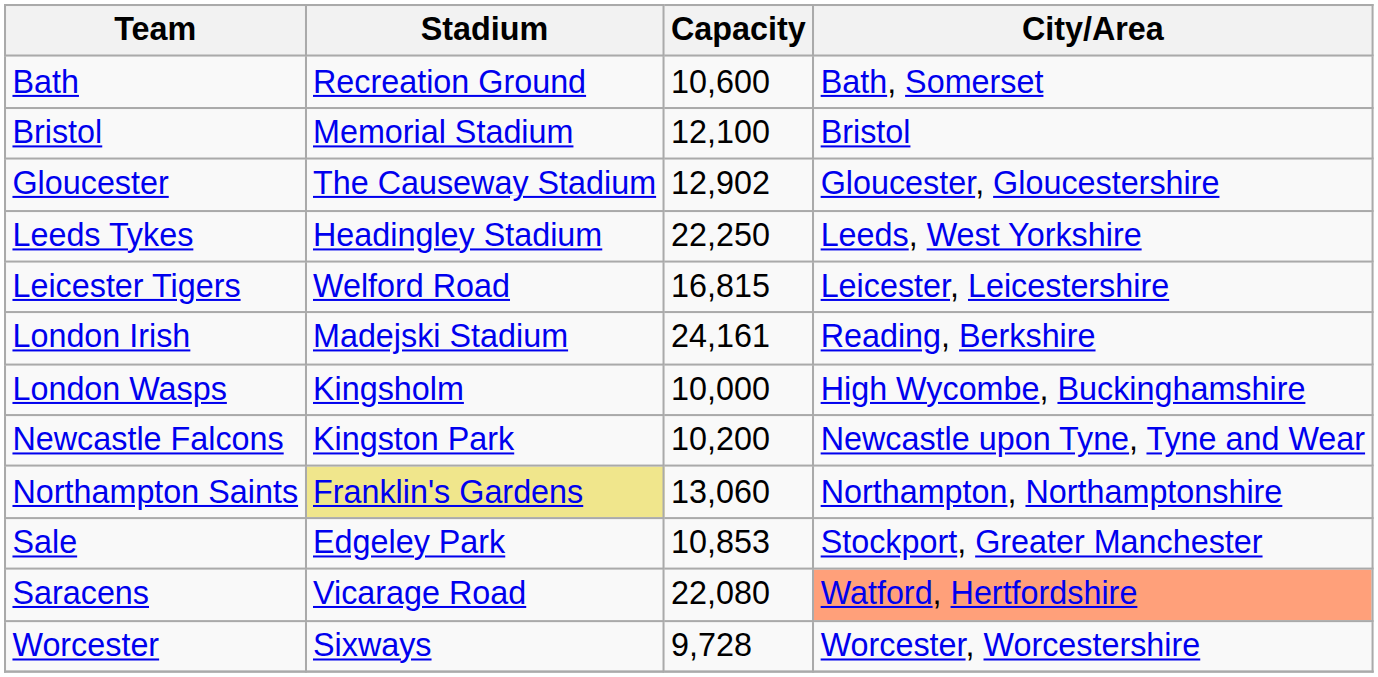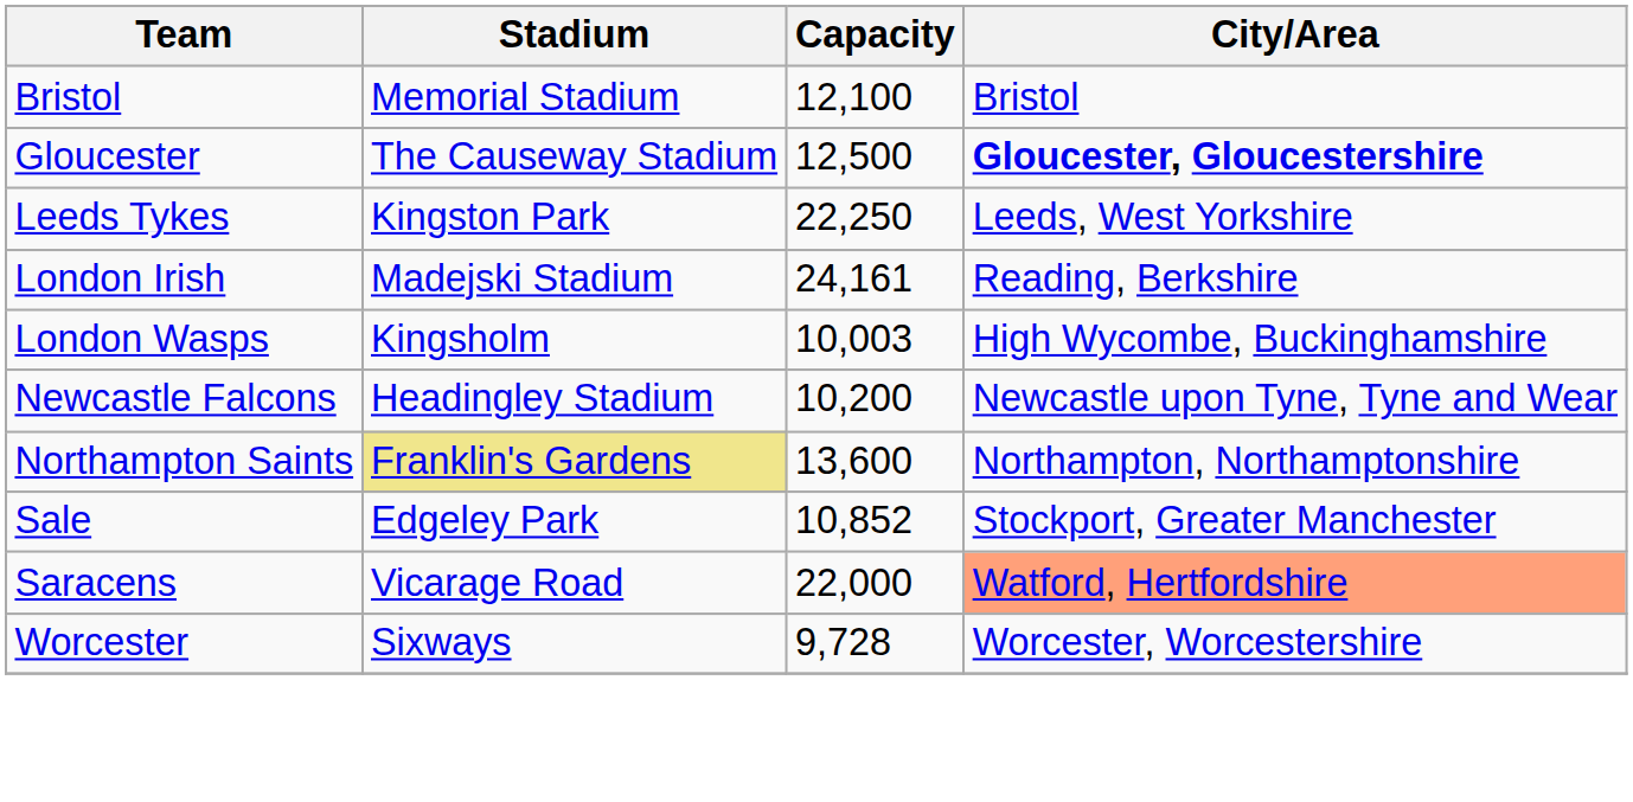 <table class="wikitable sortable">
 <tr>
 <th>Team</th>
 <th>Stadium</th>
 <th>Capacity</th>
 <th>City/Area</th>
-</tr>
-<tr>
-<td><a href='#'>Bath</a></td>
-<td><a href='#'>Recreation Ground</a></td>
-<td>10,600</td>
-<td><a href='#'>Bath</a>, <a href='#'>Somerset</a></td>
 </tr>
 <tr>
 <td><a href='#'>Bristol</a></td>
 <td><a href='#'>Memorial Stadium</a></td>
 <td>12,100</td>
 <td><a href='#'>Bristol</a></td>
 </tr>
 <tr>
 <td><a href='#'>Gloucester</a></td>
 <td><a href='#'>The Causeway Stadium</a></td>
-<td>12,902</td>
-<td><a href='#'>Gloucester</a>, <a href='#'>Gloucestershire</a></td>
+<td>12,500</td>
+<td><strong><a href='#'>Gloucester</a>, <a href='#'>Gloucestershire</a></strong></td>
 </tr>
 <tr>
 <td><a href='#'>Leeds Tykes</a></td>
-<td><a href='#'>Headingley Stadium</a></td>
+<td><a href='#'>Kingston Park</a></td>
 <td>22,250</td>
 <td><a href='#'>Leeds</a>, <a href='#'>West Yorkshire</a></td>
-</tr>
-<tr>
-<td><a href='#'>Leicester Tigers</a></td>
-<td><a href='#'>Welford Road</a></td>
-<td>16,815</td>
-<td><a href='#'>Leicester</a>, <a href='#'>Leicestershire</a></td>
 </tr>
 <tr>
 <td><a href='#'>London Irish</a></td>
 <td><a href='#'>Madejski Stadium</a></td>
 <td>24,161</td>
 <td><a href='#'>Reading</a>, <a href='#'>Berkshire</a></td>
 </tr>
 <tr>
 <td><a href='#'>London Wasps</a></td>
 <td><a href='#'>Kingsholm</a></td>
-<td>10,000</td>
+<td>10,003</td>
 <td><a href='#'>High Wycombe</a>, <a href='#'>Buckinghamshire</a></td>
 </tr>
 <tr>
 <td><a href='#'>Newcastle Falcons</a></td>
-<td><a href='#'>Kingston Park</a></td>
+<td><a href='#'>Headingley Stadium</a></td>
 <td>10,200</td>
 <td><a href='#'>Newcastle upon Tyne</a>, <a href='#'>Tyne and Wear</a></td>
 </tr>
 <tr>
 <td><a href='#'>Northampton Saints</a></td>
 <td style="background: khaki;"><a href='#'>Franklin's Gardens</a></td>
-<td>13,060</td>
+<td>13,600</td>
 <td><a href='#'>Northampton</a>, <a href='#'>Northamptonshire</a></td>
 </tr>
 <tr>
 <td><a href='#'>Sale</a></td>
 <td><a href='#'>Edgeley Park</a></td>
-<td>10,853</td>
+<td>10,852</td>
 <td><a href='#'>Stockport</a>, <a href='#'>Greater Manchester</a></td>
 </tr>
 <tr>
 <td><a href='#'>Saracens</a></td>
 <td><a href='#'>Vicarage Road</a></td>
-<td>22,080</td>
+<td>22,000</td>
 <td style="background: lightsalmon;"><a href='#'>Watford</a>, <a href='#'>Hertfordshire</a></td>
 </tr>
 <tr>
 <td><a href='#'>Worcester</a></td>
 <td><a href='#'>Sixways</a></td>
 <td>9,728</td>
 <td><a href='#'>Worcester</a>, <a href='#'>Worcestershire</a></td>
 </tr>
 <tr>
 </tr>
 </table>
